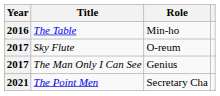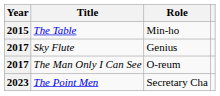 <table class="wikitable plainrowheaders">
 <tr>
 <th scope="col">Year</th>
 <th scope="col">Title</th>
 <th scope="col">Role</th>
 <th scope="col" class="unsortable"></th>
 </tr>
 <tr>
-<th scope="row">2016</th>
+<th scope="row">2015</th>
 <td><em><a href='#'>The Table</a></em></td>
 <td>Min-ho</td>
 <td style="text-align:center"></td>
 </tr>
 <tr>
 <th scope="row">2017</th>
 <td><em>Sky Flute</em></td>
-<td>O-reum</td>
+<td>Genius</td>
 <td style="text-align:center"></td>
 </tr>
 <tr>
 <th scope="row">2017</th>
 <td><em>The Man Only I Can See</em></td>
-<td>Genius</td>
+<td>O-reum</td>
 <td style="text-align:center"></td>
 </tr>
 <tr>
-<th scope="row">2021</th>
+<th scope="row">2023</th>
 <td><em><a href='#'>The Point Men</a></em></td>
 <td>Secretary Cha</td>
 <td style="text-align:center"></td>
 </tr>
 </table>
